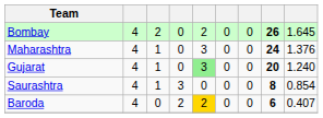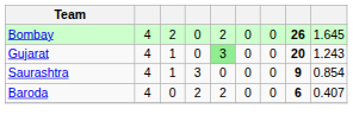 <table class="wikitable" style="text-align:center">
 <tr>
 <th style="width:160px">Team</th>
 <th style="width:25px"></th>
 <th style="width:25px"></th>
 <th style="width:25px"></th>
 <th style="width:25px"></th>
 <th style="width:25px"></th>
 <th style="width:25px"></th>
 <th style="width:25px"></th>
 <th style="width:25px;"></th>
 </tr>
 <tr style="background:#cfc;">
 <td style="text-align:left"><a href='#'>Bombay</a></td>
 <td>4</td>
 <td>2</td>
 <td>0</td>
 <td>2</td>
 <td>0</td>
 <td>0</td>
 <td><strong>26</strong></td>
 <td>1.645</td>
 </tr>
 <tr>
-<td style="text-align:left"><a href='#'>Maharashtra</a></td>
-<td>4</td>
-<td>1</td>
-<td>0</td>
-<td>3</td>
-<td>0</td>
-<td>0</td>
-<td><strong>24</strong></td>
-<td>1.376</td>
-</tr>
-<tr>
 <td style="text-align:left"><a href='#'>Gujarat</a></td>
 <td>4</td>
 <td>1</td>
 <td>0</td>
 <td style="background: lightgreen;">3</td>
 <td>0</td>
 <td>0</td>
 <td><strong>20</strong></td>
-<td>1.240</td>
+<td>1.243</td>
 </tr>
 <tr>
 <td style="text-align:left"><a href='#'>Saurashtra</a></td>
 <td>4</td>
 <td>1</td>
 <td>3</td>
 <td>0</td>
 <td>0</td>
 <td>0</td>
-<td><strong>8</strong></td>
+<td><strong>9</strong></td>
 <td>0.854</td>
 </tr>
 <tr>
 <td style="text-align:left"><a href='#'>Baroda</a></td>
 <td>4</td>
 <td>0</td>
 <td>2</td>
-<td style="background: gold;">2</td>
+<td>2</td>
 <td>0</td>
 <td>0</td>
 <td><strong>6</strong></td>
 <td>0.407</td>
 </tr>
 <tr>
 </tr>
 </table>
